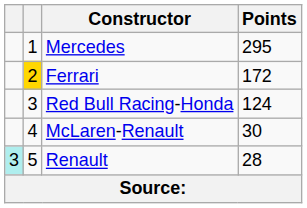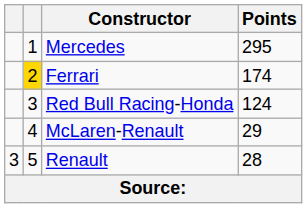 <table class="wikitable" style="font-size: 85%;">
 <tr>
 <th></th>
 <th></th>
 <th>Constructor</th>
 <th>Points</th>
 </tr>
 <tr>
 <td align="left"></td>
 <td align="center">1</td>
 <td> <a href='#'>Mercedes</a></td>
 <td>295</td>
 </tr>
 <tr>
 <td align="left"></td>
 <td align="center" style="background: gold;">2</td>
 <td> <a href='#'>Ferrari</a></td>
-<td>172</td>
+<td>174</td>
 </tr>
 <tr>
 <td align="left"></td>
 <td align="center">3</td>
 <td> <a href='#'>Red Bull Racing</a>-<a href='#'>Honda</a></td>
 <td>124</td>
 </tr>
 <tr>
 <td align="left"></td>
 <td align="center">4</td>
 <td> <a href='#'>McLaren</a>-<a href='#'>Renault</a></td>
-<td>30</td>
+<td>29</td>
 </tr>
 <tr>
-<td align="left" style="background: paleturquoise;"> 3</td>
+<td align="left"> 3</td>
 <td align="center">5</td>
 <td> <a href='#'>Renault</a></td>
 <td>28</td>
 </tr>
 <tr>
 <th colspan=4>Source:</th>
 </tr>
 </table>
